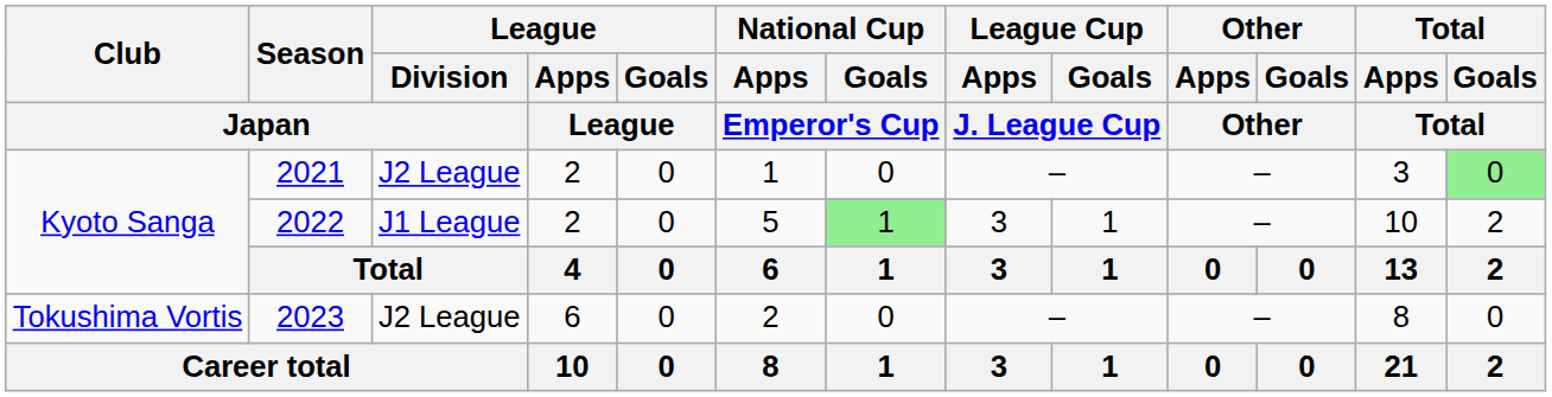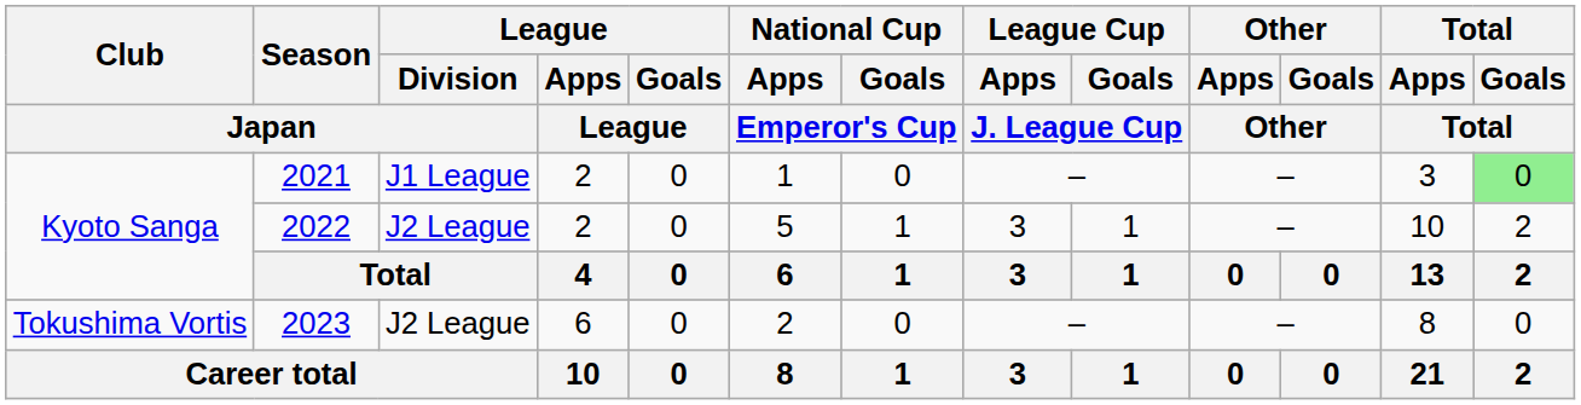 <table class="wikitable" style="text-align: center">
 <tr>
 <th rowspan="2">Club</th>
 <th rowspan="2">Season</th>
 <th colspan="3">League</th>
 <th colspan="2">National Cup</th>
 <th colspan="2">League Cup</th>
 <th colspan="2">Other</th>
 <th colspan="2">Total</th>
 </tr>
 <tr>
 <th>Division</th>
 <th>Apps</th>
 <th>Goals</th>
 <th>Apps</th>
 <th>Goals</th>
 <th>Apps</th>
 <th>Goals</th>
 <th>Apps</th>
 <th>Goals</th>
 <th>Apps</th>
 <th>Goals</th>
 </tr>
 <tr>
 <th colspan=3>Japan</th>
 <th colspan=2>League</th>
 <th colspan=2><a href='#'>Emperor's Cup</a></th>
 <th colspan=2><a href='#'>J. League Cup</a></th>
 <th colspan=2>Other</th>
 <th colspan=2>Total</th>
 </tr>
 <tr>
 <td rowspan="3"><a href='#'>Kyoto Sanga</a></td>
 <td><a href='#'>2021</a></td>
-<td><a href='#'>J2 League</a></td>
+<td><a href='#'>J1 League</a></td>
 <td>2</td>
 <td>0</td>
 <td>1</td>
 <td>0</td>
 <td colspan="2">–</td>
 <td colspan="2">–</td>
 <td>3</td>
 <td style="background: lightgreen;">0</td>
 </tr>
 <tr>
 <td><a href='#'>2022</a></td>
-<td><a href='#'>J1 League</a></td>
+<td><a href='#'>J2 League</a></td>
 <td>2</td>
 <td>0</td>
 <td>5</td>
-<td style="background: lightgreen;">1</td>
+<td>1</td>
 <td>3</td>
 <td>1</td>
 <td colspan="2">–</td>
 <td>10</td>
 <td>2</td>
 </tr>
 <tr>
 <th colspan="2">Total</th>
 <th>4</th>
 <th>0</th>
 <th>6</th>
 <th>1</th>
 <th>3</th>
 <th>1</th>
 <th>0</th>
 <th>0</th>
 <th>13</th>
 <th>2</th>
 </tr>
 <tr>
 <td><a href='#'>Tokushima Vortis</a></td>
 <td><a href='#'>2023</a></td>
 <td>J2 League</td>
 <td>6</td>
 <td>0</td>
 <td>2</td>
 <td>0</td>
 <td colspan="2">–</td>
 <td colspan="2">–</td>
 <td>8</td>
 <td>0</td>
 </tr>
 <tr>
 <th colspan="3">Career total</th>
 <th>10</th>
 <th>0</th>
 <th>8</th>
 <th>1</th>
 <th>3</th>
 <th>1</th>
 <th>0</th>
 <th>0</th>
 <th>21</th>
 <th>2</th>
 </tr>
 </table>
